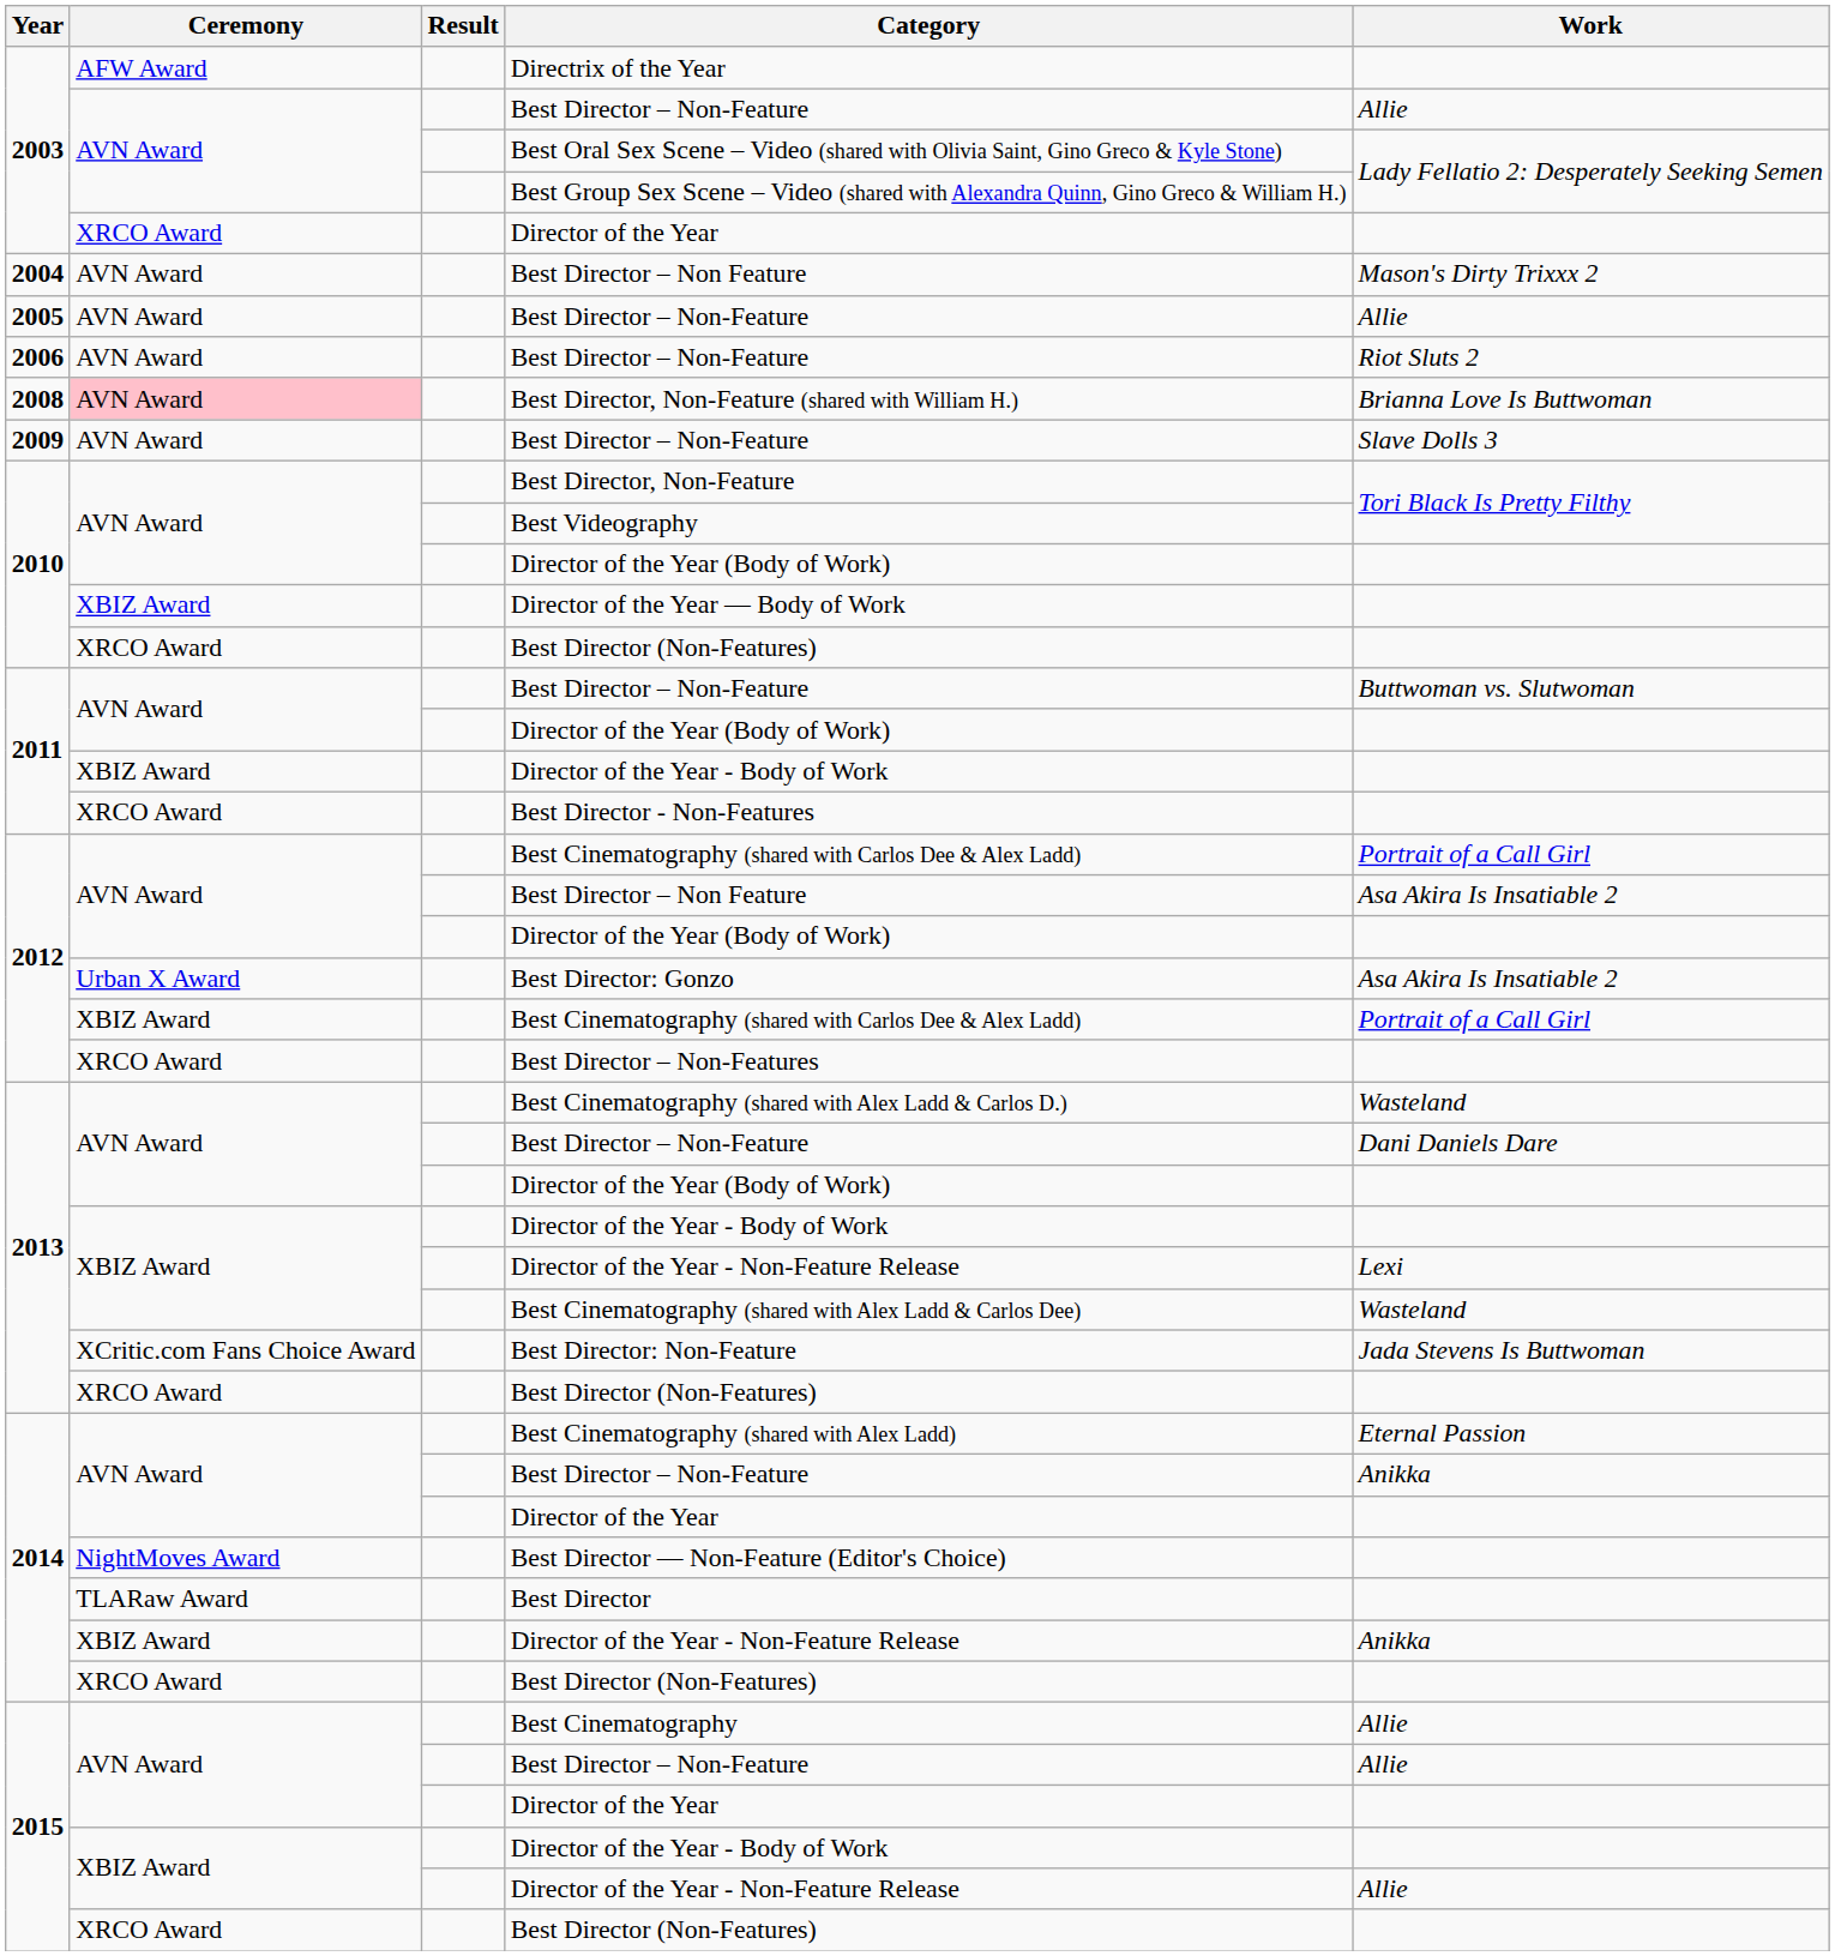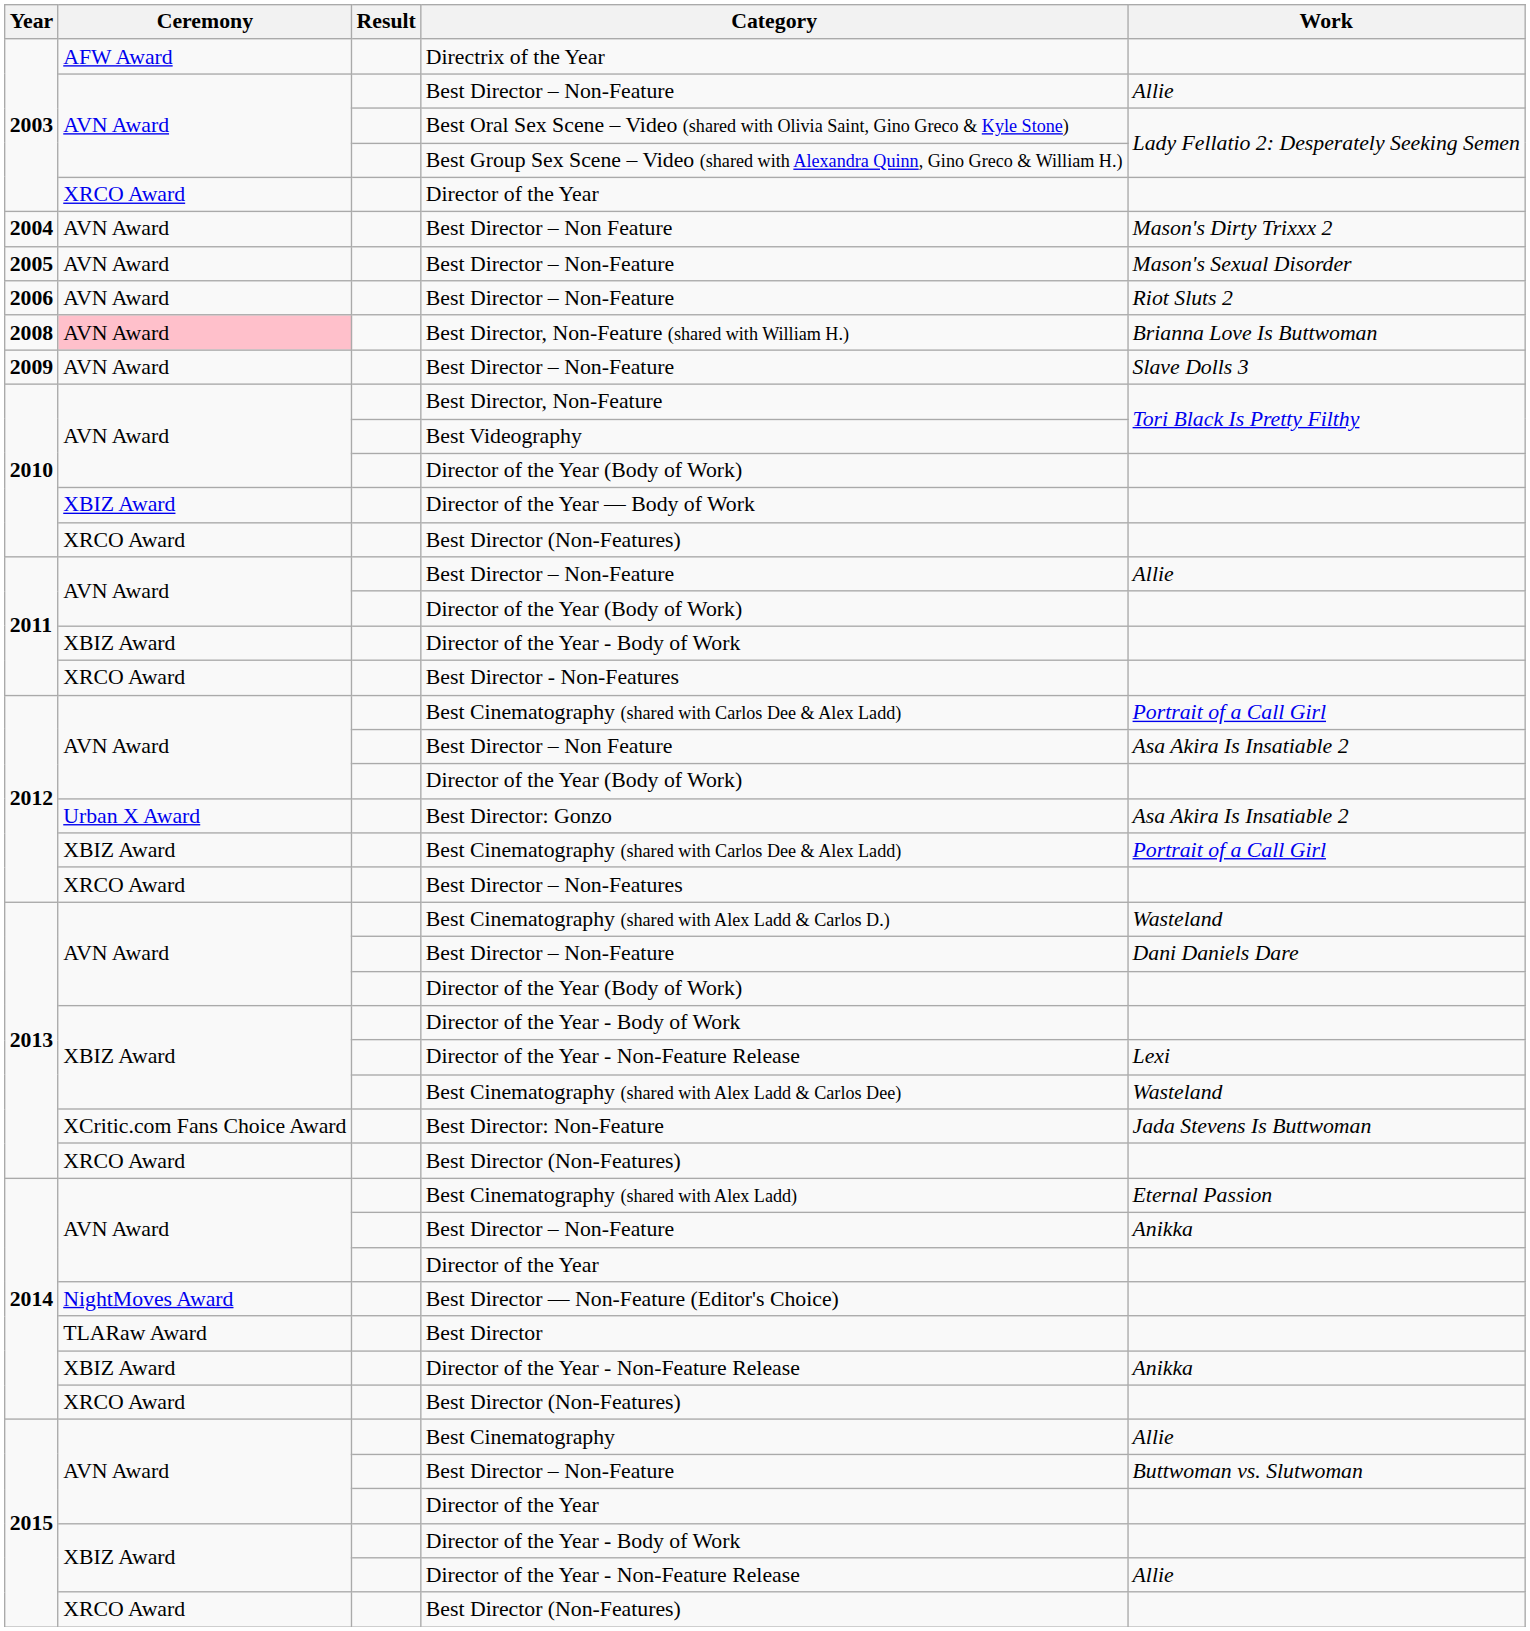 <table class="wikitable">
 <tr>
 <th>Year</th>
 <th>Ceremony</th>
 <th>Result</th>
 <th>Category</th>
 <th>Work</th>
 </tr>
 <tr>
 <td rowspan="5"><strong>2003</strong></td>
 <td><a href='#'>AFW Award</a></td>
 <td></td>
 <td>Directrix of the Year</td>
 <td></td>
 </tr>
 <tr>
 <td rowspan="3"><a href='#'>AVN Award</a></td>
 <td></td>
 <td>Best Director – Non-Feature</td>
 <td><em>Allie</em></td>
 </tr>
 <tr>
 <td></td>
 <td>Best Oral Sex Scene – Video <small>(shared with Olivia Saint, Gino Greco & <a href='#'>Kyle Stone</a>)</small></td>
 <td rowspan="2"><em>Lady Fellatio 2: Desperately Seeking Semen</em></td>
 </tr>
 <tr>
 <td></td>
 <td>Best Group Sex Scene – Video <small>(shared with <a href='#'>Alexandra Quinn</a>, Gino Greco & William H.)</small></td>
 </tr>
 <tr>
 <td><a href='#'>XRCO Award</a></td>
 <td></td>
 <td>Director of the Year</td>
 <td></td>
 </tr>
 <tr>
 <td><strong>2004</strong></td>
 <td>AVN Award</td>
 <td></td>
 <td>Best Director – Non Feature</td>
 <td><em>Mason's Dirty Trixxx 2</em></td>
 </tr>
 <tr>
 <td><strong>2005</strong></td>
 <td>AVN Award</td>
 <td></td>
 <td>Best Director – Non-Feature</td>
-<td><em>Allie</em></td>
+<td><em>Mason's Sexual Disorder</em></td>
 </tr>
 <tr>
 <td><strong>2006</strong></td>
 <td>AVN Award</td>
 <td></td>
 <td>Best Director – Non-Feature</td>
 <td><em>Riot Sluts 2</em></td>
 </tr>
 <tr>
 <td><strong>2008</strong></td>
 <td style="background: pink;">AVN Award</td>
 <td></td>
 <td>Best Director, Non-Feature <small>(shared with William H.)</small></td>
 <td><em>Brianna Love Is Buttwoman</em></td>
 </tr>
 <tr>
 <td><strong>2009</strong></td>
 <td>AVN Award</td>
 <td></td>
 <td>Best Director – Non-Feature</td>
 <td><em>Slave Dolls 3</em></td>
 </tr>
 <tr>
 <td rowspan="5"><strong>2010</strong></td>
 <td rowspan="3">AVN Award</td>
 <td></td>
 <td>Best Director, Non-Feature</td>
 <td rowspan="2"><em><a href='#'>Tori Black Is Pretty Filthy</a></em></td>
 </tr>
 <tr>
 <td></td>
 <td>Best Videography</td>
 </tr>
 <tr>
 <td></td>
 <td>Director of the Year (Body of Work)</td>
 <td></td>
 </tr>
 <tr>
 <td><a href='#'>XBIZ Award</a></td>
 <td></td>
 <td>Director of the Year — Body of Work</td>
 <td></td>
 </tr>
 <tr>
 <td>XRCO Award</td>
 <td></td>
 <td>Best Director (Non-Features)</td>
 <td></td>
 </tr>
 <tr>
 <td rowspan="4"><strong>2011</strong></td>
 <td rowspan="2">AVN Award</td>
 <td></td>
 <td>Best Director – Non-Feature</td>
-<td><em>Buttwoman vs. Slutwoman</em></td>
+<td><em>Allie</em></td>
 </tr>
 <tr>
 <td></td>
 <td>Director of the Year (Body of Work)</td>
 <td></td>
 </tr>
 <tr>
 <td>XBIZ Award</td>
 <td></td>
 <td>Director of the Year - Body of Work</td>
 <td></td>
 </tr>
 <tr>
 <td>XRCO Award</td>
 <td></td>
 <td>Best Director - Non-Features</td>
 <td></td>
 </tr>
 <tr>
 <td rowspan="6"><strong>2012</strong></td>
 <td rowspan="3">AVN Award</td>
 <td></td>
 <td>Best Cinematography <small>(shared with Carlos Dee & Alex Ladd)</small></td>
 <td><em><a href='#'>Portrait of a Call Girl</a></em></td>
 </tr>
 <tr>
 <td></td>
 <td>Best Director – Non Feature</td>
 <td><em>Asa Akira Is Insatiable 2</em></td>
 </tr>
 <tr>
 <td></td>
 <td>Director of the Year (Body of Work)</td>
 <td></td>
 </tr>
 <tr>
 <td><a href='#'>Urban X Award</a></td>
 <td></td>
 <td>Best Director: Gonzo</td>
 <td><em>Asa Akira Is Insatiable 2</em></td>
 </tr>
 <tr>
 <td>XBIZ Award</td>
 <td></td>
 <td>Best Cinematography <small>(shared with Carlos Dee & Alex Ladd)</small></td>
 <td><em><a href='#'>Portrait of a Call Girl</a></em></td>
 </tr>
 <tr>
 <td>XRCO Award</td>
 <td></td>
 <td>Best Director – Non-Features</td>
 <td></td>
 </tr>
 <tr>
 <td rowspan="8"><strong>2013</strong></td>
 <td rowspan="3">AVN Award</td>
 <td></td>
 <td>Best Cinematography <small>(shared with Alex Ladd & Carlos D.)</small></td>
 <td><em>Wasteland</em></td>
 </tr>
 <tr>
 <td></td>
 <td>Best Director – Non-Feature</td>
 <td><em>Dani Daniels Dare</em></td>
 </tr>
 <tr>
 <td></td>
 <td>Director of the Year (Body of Work)</td>
 <td></td>
 </tr>
 <tr>
 <td rowspan="3">XBIZ Award</td>
 <td></td>
 <td>Director of the Year - Body of Work</td>
 <td></td>
 </tr>
 <tr>
 <td></td>
 <td>Director of the Year - Non-Feature Release</td>
 <td><em>Lexi</em></td>
 </tr>
 <tr>
 <td></td>
 <td>Best Cinematography <small>(shared with Alex Ladd & Carlos Dee)</small></td>
 <td><em>Wasteland</em></td>
 </tr>
 <tr>
 <td>XCritic.com Fans Choice Award</td>
 <td></td>
 <td>Best Director: Non-Feature</td>
 <td><em>Jada Stevens Is Buttwoman</em></td>
 </tr>
 <tr>
 <td>XRCO Award</td>
 <td></td>
 <td>Best Director (Non-Features)</td>
 <td></td>
 </tr>
 <tr>
 <td rowspan="7"><strong>2014</strong></td>
 <td rowspan="3">AVN Award</td>
 <td></td>
 <td>Best Cinematography <small>(shared with Alex Ladd)</small></td>
 <td><em>Eternal Passion</em></td>
 </tr>
 <tr>
 <td></td>
 <td>Best Director – Non-Feature</td>
 <td><em>Anikka</em></td>
 </tr>
 <tr>
 <td></td>
 <td>Director of the Year</td>
 <td></td>
 </tr>
 <tr>
 <td><a href='#'>NightMoves Award</a></td>
 <td></td>
 <td>Best Director — Non-Feature (Editor's Choice)</td>
 <td></td>
 </tr>
 <tr>
 <td>TLARaw Award</td>
 <td></td>
 <td>Best Director</td>
 <td></td>
 </tr>
 <tr>
 <td>XBIZ Award</td>
 <td></td>
 <td>Director of the Year - Non-Feature Release</td>
 <td><em>Anikka</em></td>
 </tr>
 <tr>
 <td>XRCO Award</td>
 <td></td>
 <td>Best Director (Non-Features)</td>
 <td></td>
 </tr>
 <tr>
 <td rowspan="6"><strong>2015</strong></td>
 <td rowspan="3">AVN Award</td>
 <td></td>
 <td>Best Cinematography</td>
 <td><em>Allie</em></td>
 </tr>
 <tr>
 <td></td>
 <td>Best Director – Non-Feature</td>
-<td><em>Allie</em></td>
+<td><em>Buttwoman vs. Slutwoman</em></td>
 </tr>
 <tr>
 <td></td>
 <td>Director of the Year</td>
 <td></td>
 </tr>
 <tr>
 <td rowspan="2">XBIZ Award</td>
 <td></td>
 <td>Director of the Year - Body of Work</td>
 <td></td>
 </tr>
 <tr>
 <td></td>
 <td>Director of the Year - Non-Feature Release</td>
 <td><em>Allie</em></td>
 </tr>
 <tr>
 <td>XRCO Award</td>
 <td></td>
 <td>Best Director (Non-Features)</td>
 <td></td>
 </tr>
 </table>
